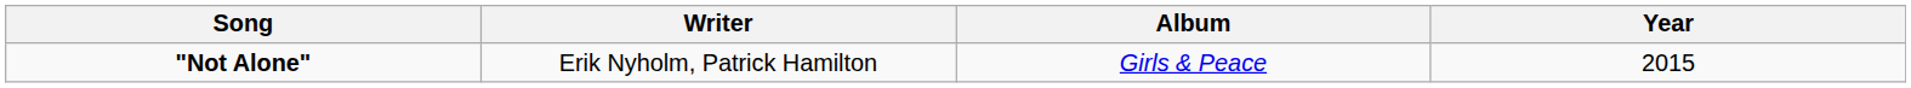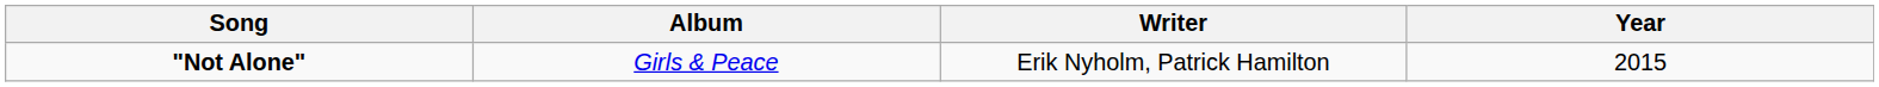 <table class="wikitable" style="text-align:center; width:100%">
 <tr>
 <th style="width:25%">Song</th>
+<th style="width:25%">Album</th>
 <th style="width:25%">Writer</th>
-<th style="width:25%">Album</th>
 <th style="width:25%">Year</th>
 </tr>
 <tr>
 <td><strong>"Not Alone"</strong></td>
+<td><em><a href='#'>Girls & Peace</a></em></td>
 <td>Erik Nyholm, Patrick Hamilton</td>
-<td><em><a href='#'>Girls & Peace</a></em></td>
 <td>2015</td>
 </tr>
 </table>
